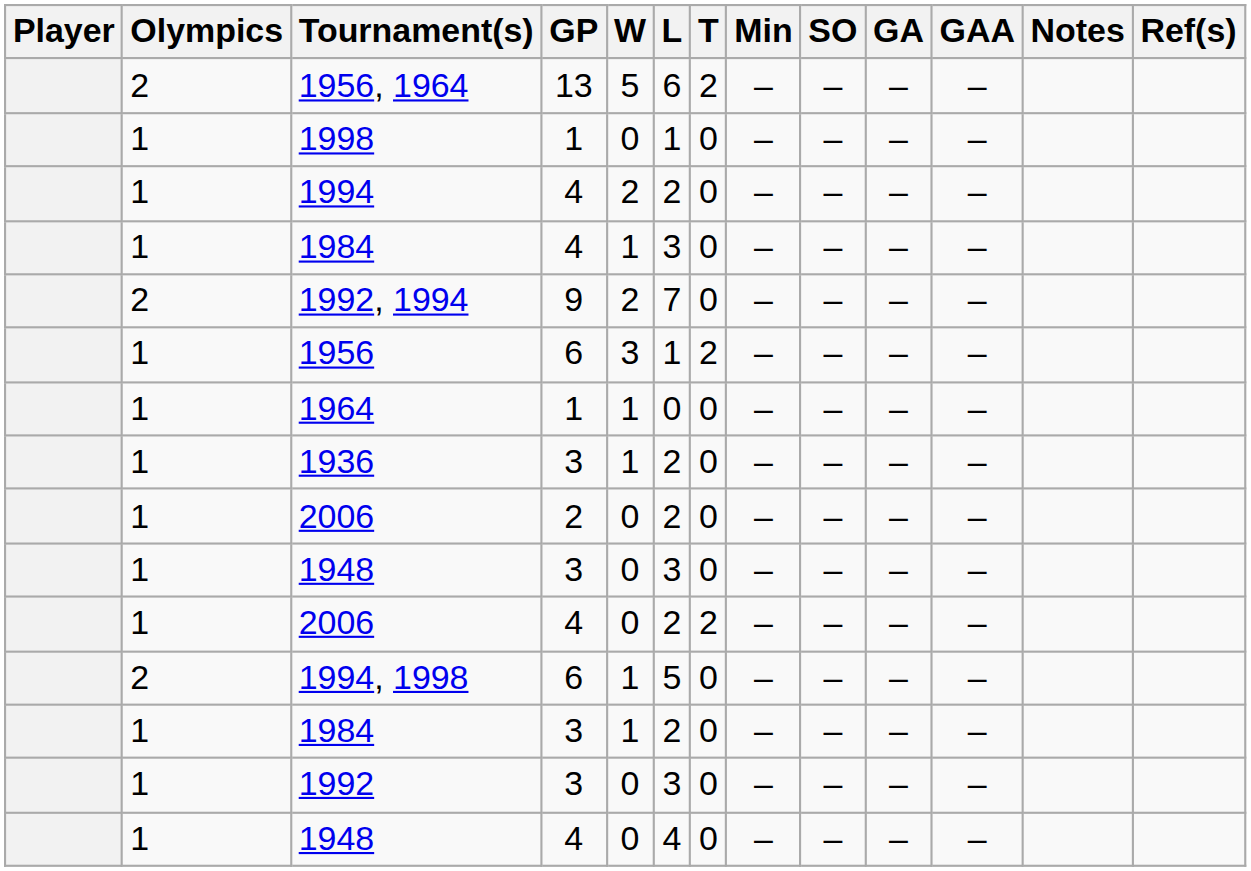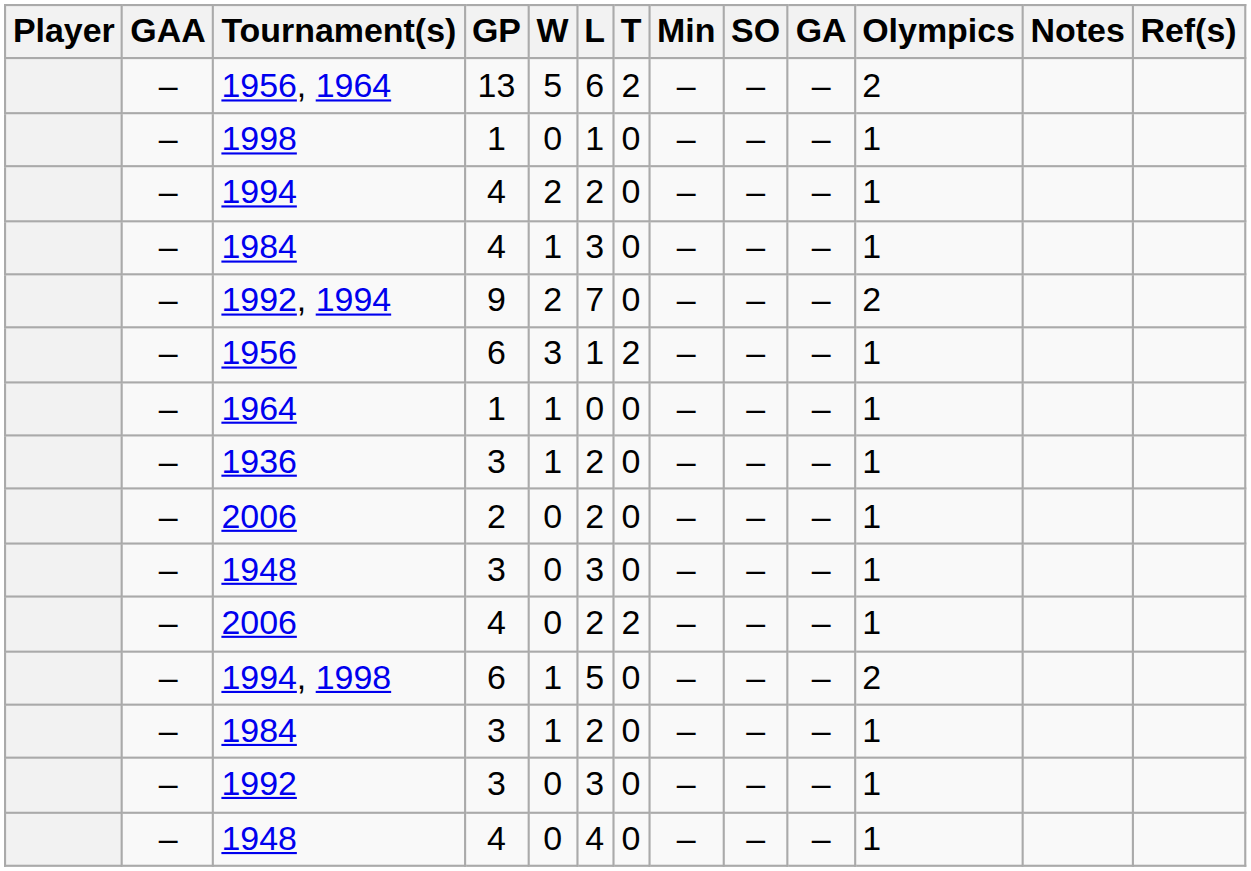 <table class="wikitable sortable plainrowheaders" style="text-align:center;">
 <tr>
 <th scope="col">Player</th>
-<th scope="col">Olympics</th>
+<th scope="col">GAA</th>
 <th scope="col">Tournament(s)</th>
 <th scope="col">GP</th>
 <th scope="col">W</th>
 <th scope="col">L</th>
 <th scope="col">T</th>
 <th scope="col">Min</th>
 <th scope="col">SO</th>
 <th scope="col">GA</th>
-<th scope="col">GAA</th>
+<th scope="col">Olympics</th>
 <th scope="col">Notes</th>
 <th scope="col" class="unsortable">Ref(s)</th>
 </tr>
 <tr>
 <th scope="row"></th>
-<td align=left>2</td>
+<td>–</td>
 <td align=left><a href='#'>1956</a>, <a href='#'>1964</a></td>
 <td>13</td>
 <td>5</td>
 <td>6</td>
 <td>2</td>
 <td>–</td>
 <td>–</td>
 <td>–</td>
-<td>–</td>
+<td align=left>2</td>
 <td></td>
 <td></td>
 </tr>
 <tr>
 <th scope="row"></th>
-<td align=left>1</td>
+<td>–</td>
 <td align=left><a href='#'>1998</a></td>
 <td>1</td>
 <td>0</td>
 <td>1</td>
 <td>0</td>
 <td>–</td>
 <td>–</td>
 <td>–</td>
-<td>–</td>
+<td align=left>1</td>
 <td></td>
 <td></td>
 </tr>
 <tr>
 <th scope="row"></th>
-<td align=left>1</td>
+<td>–</td>
 <td align=left><a href='#'>1994</a></td>
 <td>4</td>
 <td>2</td>
 <td>2</td>
 <td>0</td>
 <td>–</td>
 <td>–</td>
 <td>–</td>
-<td>–</td>
+<td align=left>1</td>
 <td></td>
 <td></td>
 </tr>
 <tr>
 <th scope="row"></th>
-<td align=left>1</td>
+<td>–</td>
 <td align=left><a href='#'>1984</a></td>
 <td>4</td>
 <td>1</td>
 <td>3</td>
 <td>0</td>
 <td>–</td>
 <td>–</td>
 <td>–</td>
-<td>–</td>
+<td align=left>1</td>
 <td></td>
 <td></td>
 </tr>
 <tr>
 <th scope="row"></th>
-<td align=left>2</td>
+<td>–</td>
 <td align=left><a href='#'>1992</a>, <a href='#'>1994</a></td>
 <td>9</td>
 <td>2</td>
 <td>7</td>
 <td>0</td>
 <td>–</td>
 <td>–</td>
 <td>–</td>
-<td>–</td>
+<td align=left>2</td>
 <td></td>
 <td></td>
 </tr>
 <tr>
 <th scope="row"></th>
-<td align=left>1</td>
+<td>–</td>
 <td align=left><a href='#'>1956</a></td>
 <td>6</td>
 <td>3</td>
 <td>1</td>
 <td>2</td>
 <td>–</td>
 <td>–</td>
 <td>–</td>
-<td>–</td>
+<td align=left>1</td>
 <td></td>
 <td></td>
 </tr>
 <tr>
 <th scope="row"></th>
-<td align=left>1</td>
+<td>–</td>
 <td align=left><a href='#'>1964</a></td>
 <td>1</td>
 <td>1</td>
 <td>0</td>
 <td>0</td>
 <td>–</td>
 <td>–</td>
 <td>–</td>
-<td>–</td>
+<td align=left>1</td>
 <td></td>
 <td></td>
 </tr>
 <tr>
 <th scope="row"></th>
-<td align=left>1</td>
+<td>–</td>
 <td align=left><a href='#'>1936</a></td>
 <td>3</td>
 <td>1</td>
 <td>2</td>
 <td>0</td>
 <td>–</td>
 <td>–</td>
 <td>–</td>
-<td>–</td>
+<td align=left>1</td>
 <td></td>
 <td></td>
 </tr>
 <tr>
 <th scope="row"></th>
-<td align=left>1</td>
+<td>–</td>
 <td align=left><a href='#'>2006</a></td>
 <td>2</td>
 <td>0</td>
 <td>2</td>
 <td>0</td>
 <td>–</td>
 <td>–</td>
 <td>–</td>
-<td>–</td>
+<td align=left>1</td>
 <td></td>
 <td></td>
 </tr>
 <tr>
 <th scope="row"></th>
-<td align=left>1</td>
+<td>–</td>
 <td align=left><a href='#'>1948</a></td>
 <td>3</td>
 <td>0</td>
 <td>3</td>
 <td>0</td>
 <td>–</td>
 <td>–</td>
 <td>–</td>
-<td>–</td>
+<td align=left>1</td>
 <td></td>
 <td></td>
 </tr>
 <tr>
 <th scope="row"></th>
-<td align=left>1</td>
+<td>–</td>
 <td align=left><a href='#'>2006</a></td>
 <td>4</td>
 <td>0</td>
 <td>2</td>
 <td>2</td>
 <td>–</td>
 <td>–</td>
 <td>–</td>
-<td>–</td>
+<td align=left>1</td>
 <td></td>
 <td></td>
 </tr>
 <tr>
 <th scope="row"></th>
-<td align=left>2</td>
+<td>–</td>
 <td align=left><a href='#'>1994</a>, <a href='#'>1998</a></td>
 <td>6</td>
 <td>1</td>
 <td>5</td>
 <td>0</td>
 <td>–</td>
 <td>–</td>
 <td>–</td>
-<td>–</td>
+<td align=left>2</td>
 <td></td>
 <td></td>
 </tr>
 <tr>
 <th scope="row"></th>
-<td align=left>1</td>
+<td>–</td>
 <td align=left><a href='#'>1984</a></td>
 <td>3</td>
 <td>1</td>
 <td>2</td>
 <td>0</td>
 <td>–</td>
 <td>–</td>
 <td>–</td>
-<td>–</td>
+<td align=left>1</td>
 <td></td>
 <td></td>
 </tr>
 <tr>
 <th scope="row"></th>
-<td align=left>1</td>
+<td>–</td>
 <td align=left><a href='#'>1992</a></td>
 <td>3</td>
 <td>0</td>
 <td>3</td>
 <td>0</td>
 <td>–</td>
 <td>–</td>
 <td>–</td>
-<td>–</td>
+<td align=left>1</td>
 <td></td>
 <td></td>
 </tr>
 <tr>
 <th scope="row"></th>
-<td align=left>1</td>
+<td>–</td>
 <td align=left><a href='#'>1948</a></td>
 <td>4</td>
 <td>0</td>
 <td>4</td>
 <td>0</td>
 <td>–</td>
 <td>–</td>
 <td>–</td>
-<td>–</td>
+<td align=left>1</td>
 <td></td>
 <td></td>
 </tr>
 </table>
